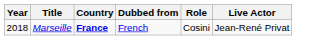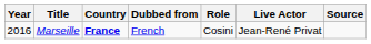 <table class="wikitable sortable plainrowheaders" style="width=95%; font-size: 95%;">
 <tr>
 <th>Year </th>
 <th>Title</th>
 <th>Country</th>
 <th>Dubbed from</th>
 <th class="unsortable">Role </th>
 <th class="unsortable">Live Actor</th>
+<th class="unsortable">Source</th>
 </tr>
 <tr>
-<td>2018</td>
+<td>2016</td>
 <td><em><a href='#'>Marseille</a></em></td>
 <td><strong><a href='#'>France</a></strong></td>
 <td><a href='#'>French</a></td>
 <td>Cosini</td>
 <td>Jean-René Privat</td>
+<td></td>
 </tr>
 </table>
